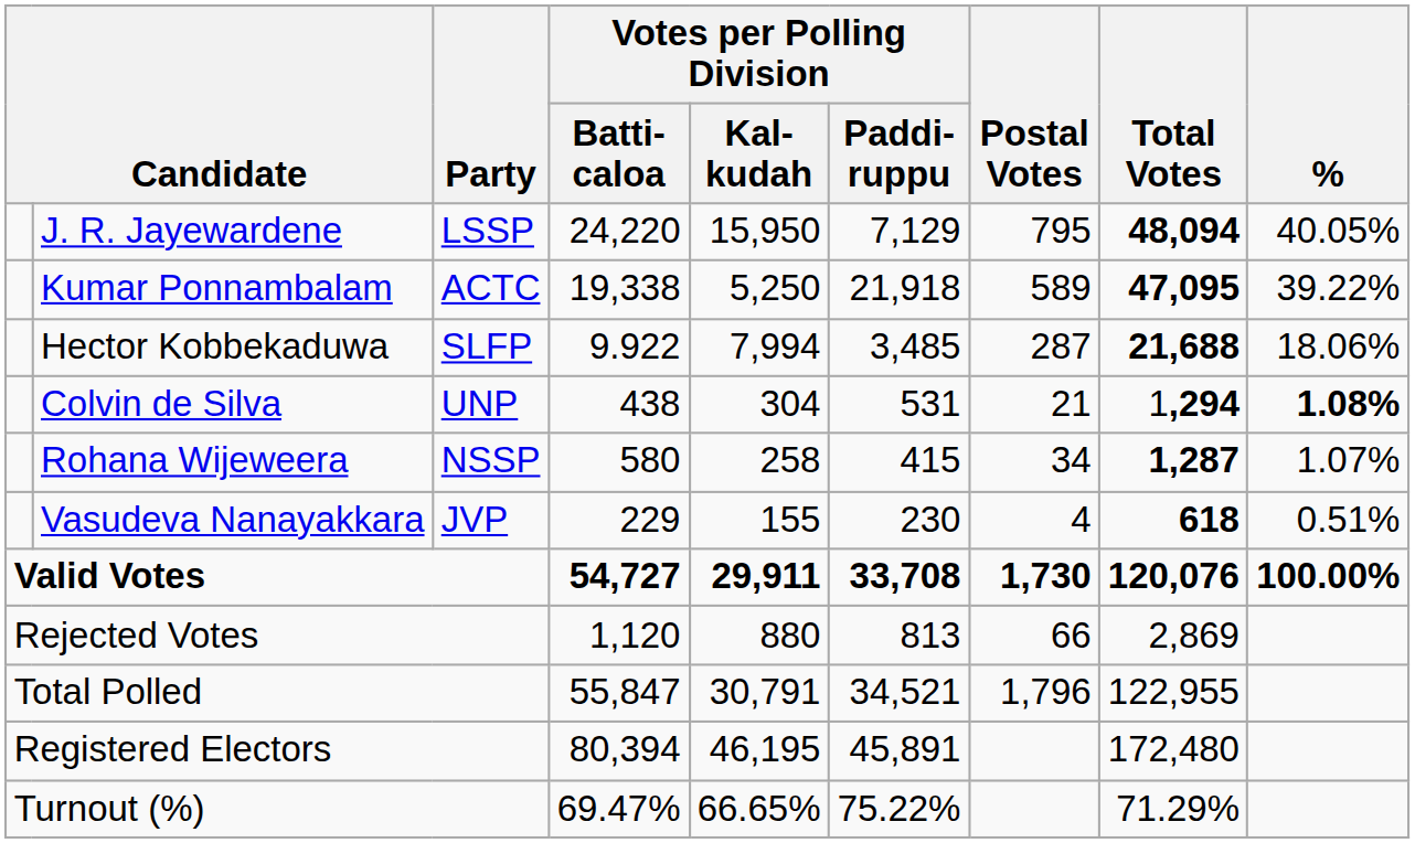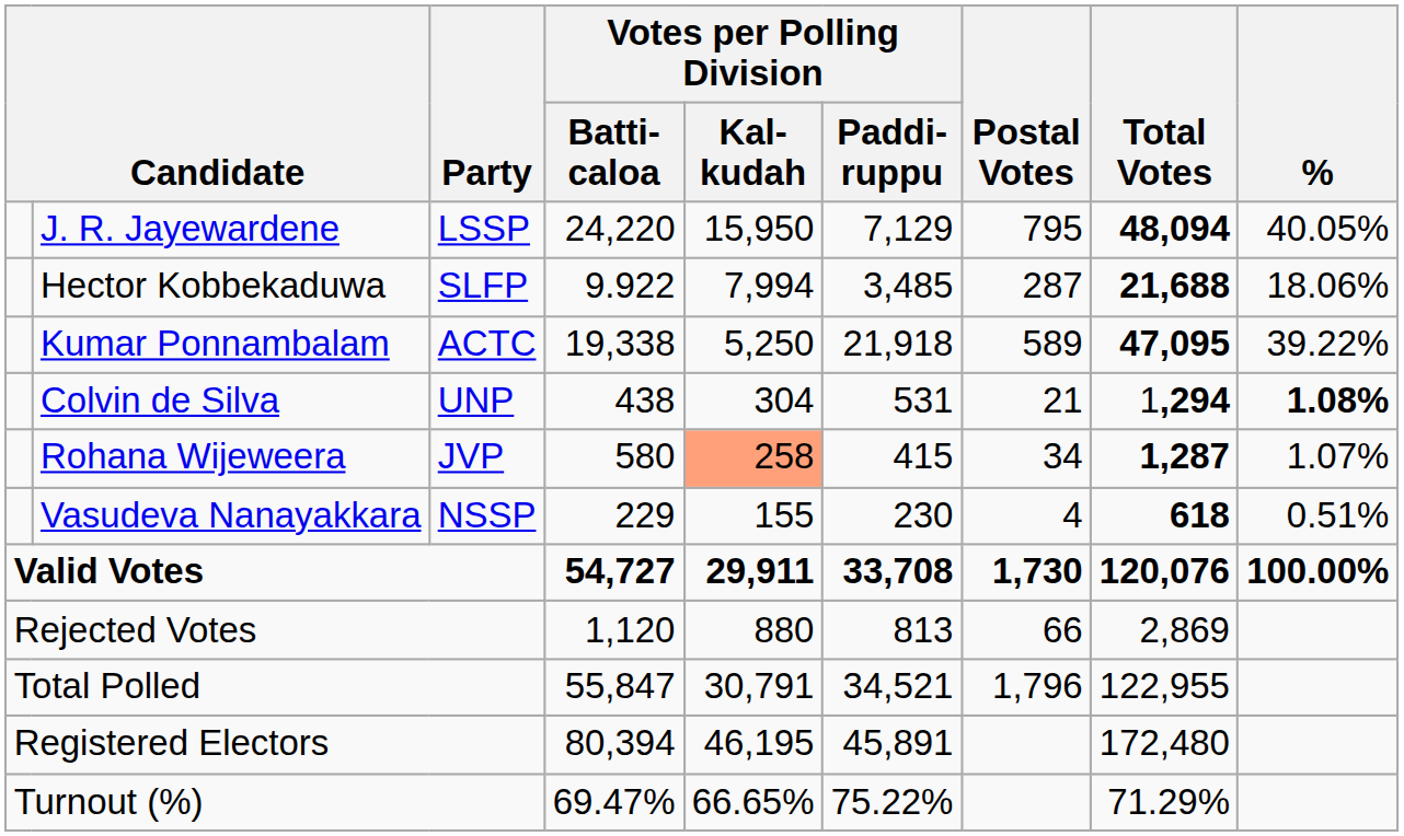 <table class="wikitable" border="1" style="text-align:right;">
 <tr>
 <th align=left valign=bottom rowspan=2 colspan=2>Candidate</th>
 <th align=left valign=bottom rowspan=2 width="40">Party</th>
 <th colspan=3>Votes per Polling Division</th>
 <th align=center valign=bottom rowspan=2 width="50">Postal<br>Votes</th>
 <th align=center valign=bottom rowspan=2 width="50">Total Votes</th>
 <th align=center valign=bottom rowspan=2 width="50">%</th>
 </tr>
 <tr>
 <th align=center valign=bottom width="50">Batti-<br>caloa</th>
 <th align=center valign=bottom width="50">Kal-<br>kudah</th>
 <th align=center valign=bottom width="50">Paddi-<br>ruppu</th>
 </tr>
 <tr>
 <td bgcolor=> </td>
 <td align=left><a href='#'>J. R. Jayewardene</a></td>
 <td align=left><a href='#'>LSSP</a></td>
 <td>24,220</td>
 <td>15,950</td>
 <td>7,129</td>
 <td>795</td>
 <td><strong>48,094</strong></td>
 <td>40.05%</td>
 </tr>
 <tr>
 <td bgcolor=> </td>
+<td align=left>Hector Kobbekaduwa</td>
+<td align=left><a href='#'>SLFP</a></td>
+<td>9.922</td>
+<td>7,994</td>
+<td>3,485</td>
+<td>287</td>
+<td><strong>21,688</strong></td>
+<td>18.06%</td>
+</tr>
+<tr>
+<td bgcolor=> </td>
 <td align=left><a href='#'>Kumar Ponnambalam</a></td>
 <td align=left><a href='#'>ACTC</a></td>
 <td>19,338</td>
 <td>5,250</td>
 <td>21,918</td>
 <td>589</td>
 <td><strong>47,095</strong></td>
 <td>39.22%</td>
-</tr>
-<tr>
-<td bgcolor=> </td>
-<td align=left>Hector Kobbekaduwa</td>
-<td align=left><a href='#'>SLFP</a></td>
-<td>9.922</td>
-<td>7,994</td>
-<td>3,485</td>
-<td>287</td>
-<td><strong>21,688</strong></td>
-<td>18.06%</td>
 </tr>
 <tr>
 <td bgcolor=> </td>
 <td align=left><a href='#'>Colvin de Silva</a></td>
 <td align=left><a href='#'>UNP</a></td>
 <td>438</td>
 <td>304</td>
 <td>531</td>
 <td>21</td>
 <td>1<strong>,294</strong></td>
 <td><strong>1.08%</strong></td>
 </tr>
 <tr>
 <td bgcolor=> </td>
 <td align=left><a href='#'>Rohana Wijeweera</a></td>
-<td align=left><a href='#'>NSSP</a></td>
+<td align=left><a href='#'>JVP</a></td>
 <td>580</td>
-<td>258</td>
+<td style="background: lightsalmon;">258</td>
 <td>415</td>
 <td>34</td>
 <td><strong>1,287</strong></td>
 <td>1.07%</td>
 </tr>
 <tr>
 <td bgcolor=> </td>
 <td align=left><a href='#'>Vasudeva Nanayakkara</a></td>
-<td align=left><a href='#'>JVP</a></td>
+<td align=left><a href='#'>NSSP</a></td>
 <td>229</td>
 <td>155</td>
 <td>230</td>
 <td>4</td>
 <td><strong>618</strong></td>
 <td>0.51%</td>
 </tr>
 <tr>
 <td align=left colspan=3><strong>Valid Votes</strong></td>
 <td><strong>54,727</strong></td>
 <td><strong>29,911</strong></td>
 <td><strong>33,708</strong></td>
 <td><strong>1,730</strong></td>
 <td><strong>120,076</strong></td>
 <td><strong>100.00%</strong></td>
 </tr>
 <tr>
 <td align=left colspan=3>Rejected Votes</td>
 <td>1,120</td>
 <td>880</td>
 <td>813</td>
 <td>66</td>
 <td>2,869</td>
 <td></td>
 </tr>
 <tr>
 <td align=left colspan=3>Total Polled</td>
 <td>55,847</td>
 <td>30,791</td>
 <td>34,521</td>
 <td>1,796</td>
 <td>122,955</td>
 <td></td>
 </tr>
 <tr>
 <td align=left colspan=3>Registered Electors</td>
 <td>80,394</td>
 <td>46,195</td>
 <td>45,891</td>
 <td></td>
 <td>172,480</td>
 <td></td>
 </tr>
 <tr>
 <td align=left colspan=3>Turnout (%)</td>
 <td>69.47%</td>
 <td>66.65%</td>
 <td>75.22%</td>
 <td></td>
 <td>71.29%</td>
 <td></td>
 </tr>
 </table>
